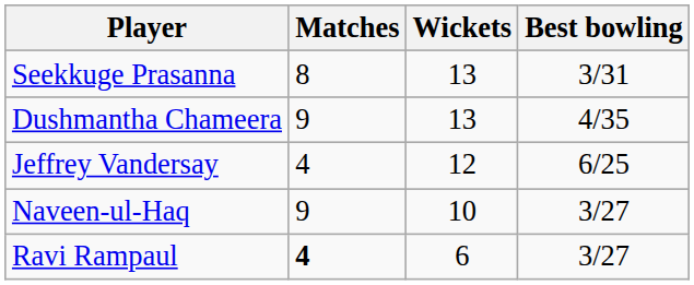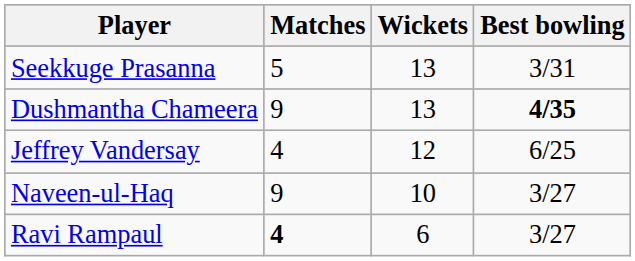 <table class="wikitable"  style="text-align: center;">
 <tr>
 <th>Player</th>
 <th>Matches</th>
 <th>Wickets</th>
 <th>Best bowling</th>
 </tr>
 <tr>
 <td style="text-align:left"><a href='#'>Seekkuge Prasanna</a></td>
-<td style="text-align:left">8</td>
+<td style="text-align:left">5</td>
 <td>13</td>
 <td>3/31</td>
 </tr>
 <tr>
 <td style="text-align:left"><a href='#'>Dushmantha Chameera</a></td>
 <td style="text-align:left">9</td>
 <td>13</td>
-<td>4/35</td>
+<td><strong>4/35</strong></td>
 </tr>
 <tr>
 <td style="text-align:left"><a href='#'>Jeffrey Vandersay</a></td>
 <td style="text-align:left">4</td>
 <td>12</td>
 <td>6/25</td>
 </tr>
 <tr>
 <td style="text-align:left"><a href='#'>Naveen-ul-Haq</a></td>
 <td style="text-align:left">9</td>
 <td>10</td>
 <td>3/27</td>
 </tr>
 <tr>
 <td style="text-align:left"><a href='#'>Ravi Rampaul</a></td>
 <td style="text-align:left"><strong>4</strong></td>
 <td>6</td>
 <td>3/27</td>
 </tr>
 </table>
